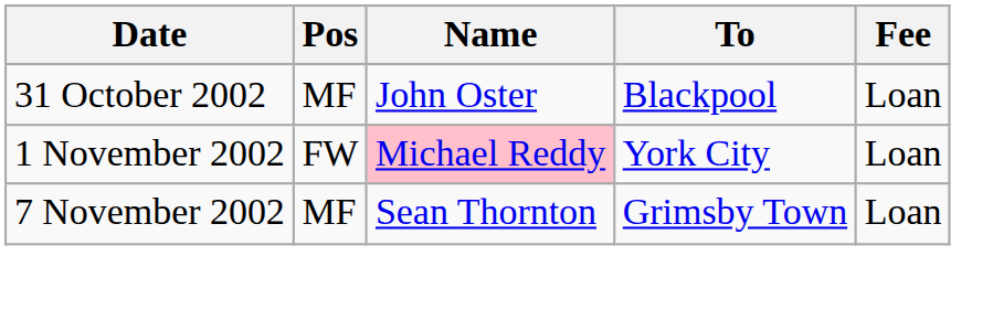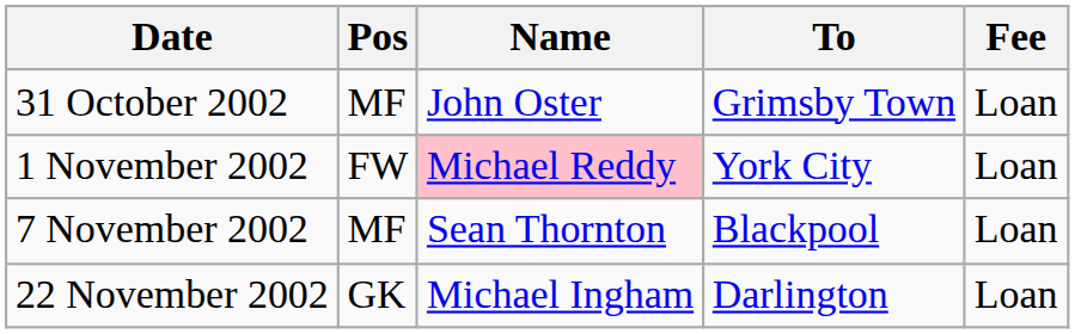 <table class="wikitable">
 <tr>
 <th>Date</th>
 <th>Pos</th>
 <th>Name</th>
 <th>To</th>
 <th>Fee</th>
 </tr>
 <tr>
 <td>31 October 2002</td>
 <td>MF</td>
 <td> <a href='#'>John Oster</a></td>
-<td> <a href='#'>Blackpool</a></td>
+<td> <a href='#'>Grimsby Town</a></td>
 <td>Loan</td>
 </tr>
 <tr>
 <td>1 November 2002</td>
 <td>FW</td>
 <td style="background: pink;"> <a href='#'>Michael Reddy</a></td>
 <td> <a href='#'>York City</a></td>
 <td>Loan</td>
 </tr>
 <tr>
 <td>7 November 2002</td>
 <td>MF</td>
 <td> <a href='#'>Sean Thornton</a></td>
-<td> <a href='#'>Grimsby Town</a></td>
+<td> <a href='#'>Blackpool</a></td>
+<td>Loan</td>
+</tr>
+<tr>
+<td>22 November 2002</td>
+<td>GK</td>
+<td> <a href='#'>Michael Ingham</a></td>
+<td> <a href='#'>Darlington</a></td>
 <td>Loan</td>
 </tr>
 </table>
